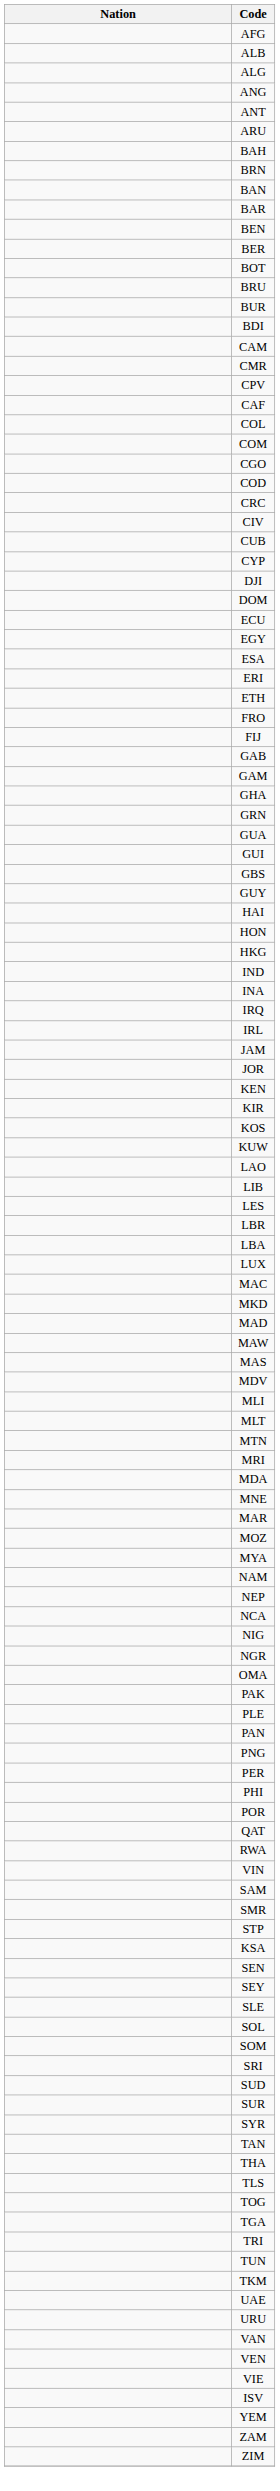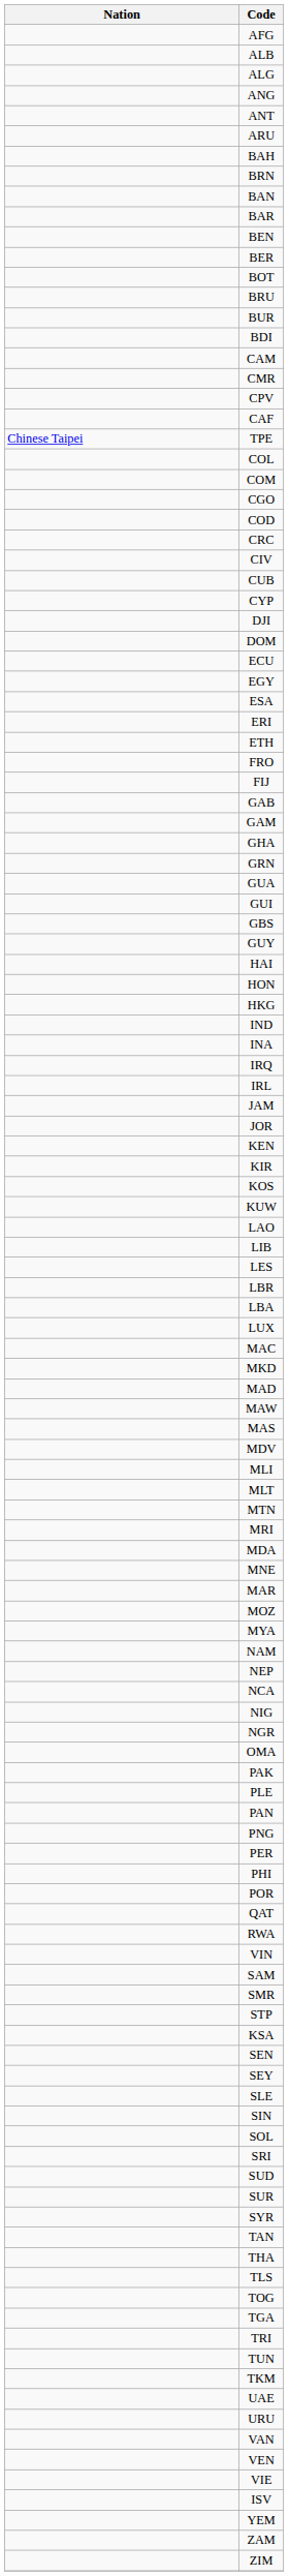 <table class="wikitable sortable" style="text-align:center; font-size:100%">
 <tr>
 <th style="width:18em">Nation</th>
 <th style="width:3em">Code</th>
 </tr>
 <tr>
 <td align=left></td>
 <td>AFG</td>
 </tr>
 <tr>
 <td align=left></td>
 <td>ALB</td>
 </tr>
 <tr>
 <td align=left></td>
 <td>ALG</td>
 </tr>
 <tr>
 <td align=left></td>
 <td>ANG</td>
 </tr>
 <tr>
 <td align=left></td>
 <td>ANT</td>
 </tr>
 <tr>
 <td align=left></td>
 <td>ARU</td>
 </tr>
 <tr>
 <td align=left></td>
 <td>BAH</td>
 </tr>
 <tr>
 <td align=left></td>
 <td>BRN</td>
 </tr>
 <tr>
 <td align=left></td>
 <td>BAN</td>
 </tr>
 <tr>
 <td align=left></td>
 <td>BAR</td>
 </tr>
 <tr>
 <td align=left></td>
 <td>BEN</td>
 </tr>
 <tr>
 <td align=left></td>
 <td>BER</td>
 </tr>
 <tr>
 <td align=left></td>
 <td>BOT</td>
 </tr>
 <tr>
 <td align=left></td>
 <td>BRU</td>
 </tr>
 <tr>
 <td align=left></td>
 <td>BUR</td>
 </tr>
 <tr>
 <td align=left></td>
 <td>BDI</td>
 </tr>
 <tr>
 <td align=left></td>
 <td>CAM</td>
 </tr>
 <tr>
 <td align=left></td>
 <td>CMR</td>
 </tr>
 <tr>
 <td align=left></td>
 <td>CPV</td>
 </tr>
 <tr>
 <td align=left></td>
 <td>CAF</td>
+</tr>
+<tr>
+<td align=left> <a href='#'>Chinese Taipei</a></td>
+<td>TPE</td>
 </tr>
 <tr>
 <td align=left></td>
 <td>COL</td>
 </tr>
 <tr>
 <td align=left></td>
 <td>COM</td>
 </tr>
 <tr>
 <td align=left></td>
 <td>CGO</td>
 </tr>
 <tr>
 <td align=left></td>
 <td>COD</td>
 </tr>
 <tr>
 <td align=left></td>
 <td>CRC</td>
 </tr>
 <tr>
 <td align=left></td>
 <td>CIV</td>
 </tr>
 <tr>
 <td align=left></td>
 <td>CUB</td>
 </tr>
 <tr>
 <td align=left></td>
 <td>CYP</td>
 </tr>
 <tr>
 <td align=left></td>
 <td>DJI</td>
 </tr>
 <tr>
 <td align=left></td>
 <td>DOM</td>
 </tr>
 <tr>
 <td align=left></td>
 <td>ECU</td>
 </tr>
 <tr>
 <td align=left></td>
 <td>EGY</td>
 </tr>
 <tr>
 <td align=left></td>
 <td>ESA</td>
 </tr>
 <tr>
 <td align=left></td>
 <td>ERI</td>
 </tr>
 <tr>
 <td align=left></td>
 <td>ETH</td>
 </tr>
 <tr>
 <td align=left></td>
 <td>FRO</td>
 </tr>
 <tr>
 <td align=left></td>
 <td>FIJ</td>
 </tr>
 <tr>
 <td align=left></td>
 <td>GAB</td>
 </tr>
 <tr>
 <td align=left></td>
 <td>GAM</td>
 </tr>
 <tr>
 <td align=left></td>
 <td>GHA</td>
 </tr>
 <tr>
 <td align=left></td>
 <td>GRN</td>
 </tr>
 <tr>
 <td align=left></td>
 <td>GUA</td>
 </tr>
 <tr>
 <td align=left></td>
 <td>GUI</td>
 </tr>
 <tr>
 <td align=left></td>
 <td>GBS</td>
 </tr>
 <tr>
 <td align=left></td>
 <td>GUY</td>
 </tr>
 <tr>
 <td align=left></td>
 <td>HAI</td>
 </tr>
 <tr>
 <td align=left></td>
 <td>HON</td>
 </tr>
 <tr>
 <td align=left></td>
 <td>HKG</td>
 </tr>
 <tr>
 <td align=left></td>
 <td>IND</td>
 </tr>
 <tr>
 <td align=left></td>
 <td>INA</td>
 </tr>
 <tr>
 <td align=left></td>
 <td>IRQ</td>
 </tr>
 <tr>
 <td align=left></td>
 <td>IRL</td>
 </tr>
 <tr>
 <td align=left></td>
 <td>JAM</td>
 </tr>
 <tr>
 <td align=left></td>
 <td>JOR</td>
 </tr>
 <tr>
 <td align=left></td>
 <td>KEN</td>
 </tr>
 <tr>
 <td align=left></td>
 <td>KIR</td>
 </tr>
 <tr>
 <td align=left></td>
 <td>KOS</td>
 </tr>
 <tr>
 <td align=left></td>
 <td>KUW</td>
 </tr>
 <tr>
 <td align=left></td>
 <td>LAO</td>
 </tr>
 <tr>
 <td align=left></td>
 <td>LIB</td>
 </tr>
 <tr>
 <td align=left></td>
 <td>LES</td>
 </tr>
 <tr>
 <td align=left></td>
 <td>LBR</td>
 </tr>
 <tr>
 <td align=left></td>
 <td>LBA</td>
 </tr>
 <tr>
 <td align=left></td>
 <td>LUX</td>
 </tr>
 <tr>
 <td align=left></td>
 <td>MAC</td>
 </tr>
 <tr>
 <td align=left></td>
 <td>MKD</td>
 </tr>
 <tr>
 <td align=left></td>
 <td>MAD</td>
 </tr>
 <tr>
 <td align=left></td>
 <td>MAW</td>
 </tr>
 <tr>
 <td align=left></td>
 <td>MAS</td>
 </tr>
 <tr>
 <td align=left></td>
 <td>MDV</td>
 </tr>
 <tr>
 <td align=left></td>
 <td>MLI</td>
 </tr>
 <tr>
 <td align=left></td>
 <td>MLT</td>
 </tr>
 <tr>
 <td align=left></td>
 <td>MTN</td>
 </tr>
 <tr>
 <td align=left></td>
 <td>MRI</td>
 </tr>
 <tr>
 <td align=left></td>
 <td>MDA</td>
 </tr>
 <tr>
 <td align=left></td>
 <td>MNE</td>
 </tr>
 <tr>
 <td align=left></td>
 <td>MAR</td>
 </tr>
 <tr>
 <td align=left></td>
 <td>MOZ</td>
 </tr>
 <tr>
 <td align=left></td>
 <td>MYA</td>
 </tr>
 <tr>
 <td align=left></td>
 <td>NAM</td>
 </tr>
 <tr>
 <td align=left></td>
 <td>NEP</td>
 </tr>
 <tr>
 <td align=left></td>
 <td>NCA</td>
 </tr>
 <tr>
 <td align=left></td>
 <td>NIG</td>
 </tr>
 <tr>
 <td align=left></td>
 <td>NGR</td>
 </tr>
 <tr>
 <td align=left></td>
 <td>OMA</td>
 </tr>
 <tr>
 <td align=left></td>
 <td>PAK</td>
 </tr>
 <tr>
 <td align=left></td>
 <td>PLE</td>
 </tr>
 <tr>
 <td align=left></td>
 <td>PAN</td>
 </tr>
 <tr>
 <td align=left></td>
 <td>PNG</td>
 </tr>
 <tr>
 <td align=left></td>
 <td>PER</td>
 </tr>
 <tr>
 <td align=left></td>
 <td>PHI</td>
 </tr>
 <tr>
 <td align=left></td>
 <td>POR</td>
 </tr>
 <tr>
 <td align=left></td>
 <td>QAT</td>
 </tr>
 <tr>
 <td align=left></td>
 <td>RWA</td>
 </tr>
 <tr>
 <td align=left></td>
 <td>VIN</td>
 </tr>
 <tr>
 <td align=left></td>
 <td>SAM</td>
 </tr>
 <tr>
 <td align=left></td>
 <td>SMR</td>
 </tr>
 <tr>
 <td align=left></td>
 <td>STP</td>
 </tr>
 <tr>
 <td align=left></td>
 <td>KSA</td>
 </tr>
 <tr>
 <td align=left></td>
 <td>SEN</td>
 </tr>
 <tr>
 <td align=left></td>
 <td>SEY</td>
 </tr>
 <tr>
 <td align=left></td>
 <td>SLE</td>
 </tr>
 <tr>
 <td align=left></td>
-<td>SOL</td>
+<td>SIN</td>
 </tr>
 <tr>
 <td align=left></td>
-<td>SOM</td>
+<td>SOL</td>
 </tr>
 <tr>
 <td align=left></td>
 <td>SRI</td>
 </tr>
 <tr>
 <td align=left></td>
 <td>SUD</td>
 </tr>
 <tr>
 <td align=left></td>
 <td>SUR</td>
 </tr>
 <tr>
 <td align=left></td>
 <td>SYR</td>
 </tr>
 <tr>
 <td align=left></td>
 <td>TAN</td>
 </tr>
 <tr>
 <td align=left></td>
 <td>THA</td>
 </tr>
 <tr>
 <td align=left></td>
 <td>TLS</td>
 </tr>
 <tr>
 <td align=left></td>
 <td>TOG</td>
 </tr>
 <tr>
 <td align=left></td>
 <td>TGA</td>
 </tr>
 <tr>
 <td align=left></td>
 <td>TRI</td>
 </tr>
 <tr>
 <td align=left></td>
 <td>TUN</td>
 </tr>
 <tr>
 <td align=left></td>
 <td>TKM</td>
 </tr>
 <tr>
 <td align=left></td>
 <td>UAE</td>
 </tr>
 <tr>
 <td align=left></td>
 <td>URU</td>
 </tr>
 <tr>
 <td align=left></td>
 <td>VAN</td>
 </tr>
 <tr>
 <td align=left></td>
 <td>VEN</td>
 </tr>
 <tr>
 <td align=left></td>
 <td>VIE</td>
 </tr>
 <tr>
 <td align=left></td>
 <td>ISV</td>
 </tr>
 <tr>
 <td align=left></td>
 <td>YEM</td>
 </tr>
 <tr>
 <td align=left></td>
 <td>ZAM</td>
 </tr>
 <tr>
 <td align=left></td>
 <td>ZIM</td>
 </tr>
 <tr>
 </tr>
 </table>
